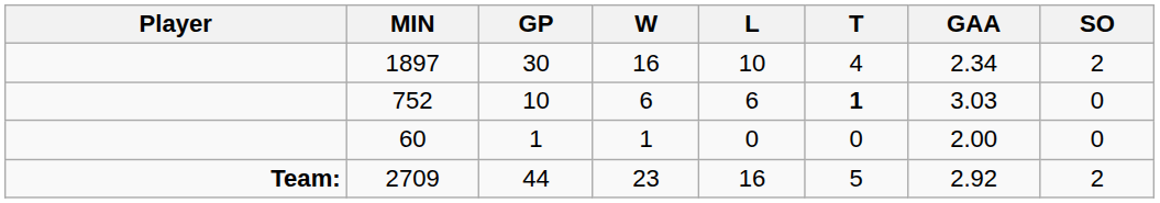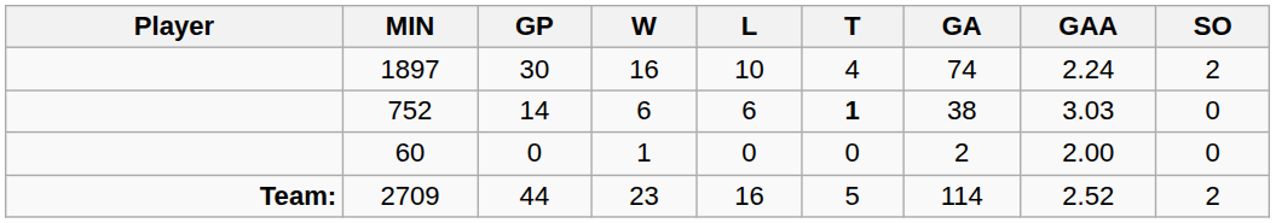 <table class="wikitable sortable" width="60%">
 <tr>
 <th bgcolor="#DDDDFF" width="10%">Player</th>
 <th width="3%" bgcolor="#DDDDFF" title="Minutes played">MIN</th>
 <th width="3%" bgcolor="#DDDDFF" title="Games played in">GP</th>
 <th width="3%" bgcolor="#DDDDFF" title="Games played in">W</th>
 <th width="3%" bgcolor="#DDDDFF"title="Games played in">L</th>
 <th width="3%" bgcolor="#DDDDFF" title="Ties">T</th>
+<th width="3%" bgcolor="#DDDDFF" title="Goals against">GA</th>
 <th width="3%" bgcolor="#DDDDFF" title="Goals against average">GAA</th>
 <th width="3%" bgcolor="#DDDDFF"title="Shut-outs">SO</th>
 </tr>
 <tr align="center">
 <td align="right"></td>
 <td>1897</td>
 <td>30</td>
 <td>16</td>
 <td>10</td>
 <td>4</td>
-<td>2.34</td>
+<td>74</td>
+<td>2.24</td>
 <td>2</td>
 </tr>
 <tr align="center">
 <td align="right"></td>
 <td>752</td>
-<td>10</td>
+<td>14</td>
 <td>6</td>
 <td>6</td>
 <td><strong>1</strong></td>
+<td>38</td>
 <td>3.03</td>
 <td>0</td>
 </tr>
 <tr align="center">
 <td align="right"></td>
 <td>60</td>
-<td>1</td>
+<td>0</td>
 <td>1</td>
 <td>0</td>
 <td>0</td>
+<td>2</td>
 <td>2.00</td>
 <td>0</td>
 </tr>
 <tr align="center">
 <td align="right"><strong>Team:</strong></td>
 <td>2709</td>
 <td>44</td>
 <td>23</td>
 <td>16</td>
 <td>5</td>
-<td>2.92</td>
+<td>114</td>
+<td>2.52</td>
 <td>2</td>
 </tr>
 </table>
